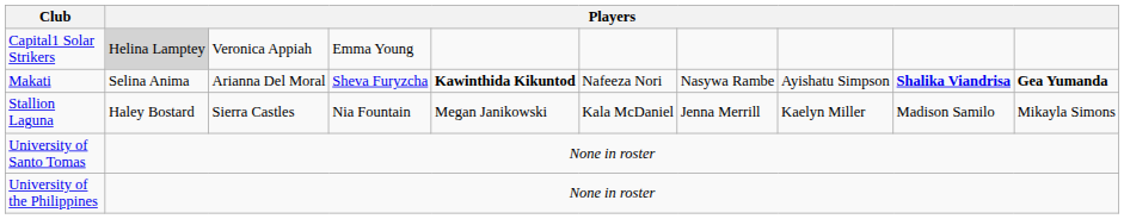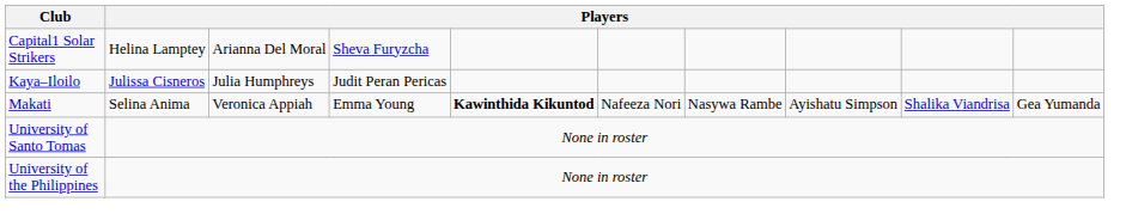 <table class="wikitable" style="font-size:100%;">
 <tr>
 <th style="width:100px;">Club</th>
 <th colspan="9" style="width:500px;">Players</th>
 </tr>
 <tr>
 <td><a href='#'>Capital1 Solar Strikers</a></td>
-<td style="background: lightgrey;"> Helina Lamptey</td>
-<td> Veronica Appiah</td>
-<td> Emma Young</td>
+<td> Helina Lamptey</td>
+<td> Arianna Del Moral</td>
+<td> <a href='#'>Sheva Furyzcha</a></td>
+<td></td>
+<td></td>
+<td></td>
+<td></td>
+<td></td>
+<td></td>
+</tr>
+<tr>
+<td><a href='#'>Kaya–Iloilo</a></td>
+<td> <a href='#'>Julissa Cisneros</a></td>
+<td> Julia Humphreys</td>
+<td> Judit Peran Pericas</td>
 <td></td>
 <td></td>
 <td></td>
 <td></td>
 <td></td>
 <td></td>
 </tr>
 <tr>
 <td><a href='#'>Makati</a></td>
 <td> Selina Anima</td>
-<td> Arianna Del Moral</td>
-<td> <a href='#'>Sheva Furyzcha</a></td>
+<td> Veronica Appiah</td>
+<td> Emma Young</td>
 <td><strong> Kawinthida Kikuntod</strong></td>
 <td> Nafeeza Nori</td>
 <td> Nasywa Rambe</td>
 <td> Ayishatu Simpson</td>
-<td><strong> <a href='#'>Shalika Viandrisa</a></strong></td>
-<td><strong> Gea Yumanda</strong></td>
-</tr>
-<tr>
-<td><a href='#'>Stallion Laguna</a></td>
-<td> Haley Bostard</td>
-<td> Sierra Castles</td>
-<td> Nia Fountain</td>
-<td> Megan Janikowski</td>
-<td> Kala McDaniel</td>
-<td> Jenna Merrill</td>
-<td> Kaelyn Miller</td>
-<td> Madison Samilo</td>
-<td> Mikayla Simons</td>
+<td> <a href='#'>Shalika Viandrisa</a></td>
+<td> Gea Yumanda</td>
 </tr>
 <tr>
 <td><a href='#'>University of Santo Tomas</a></td>
 <td align=center colspan=9><em>None in roster</em></td>
 </tr>
 <tr>
 <td><a href='#'>University of the Philippines</a></td>
 <td align=center  colspan=9><em>None in roster</em></td>
 </tr>
 </table>
